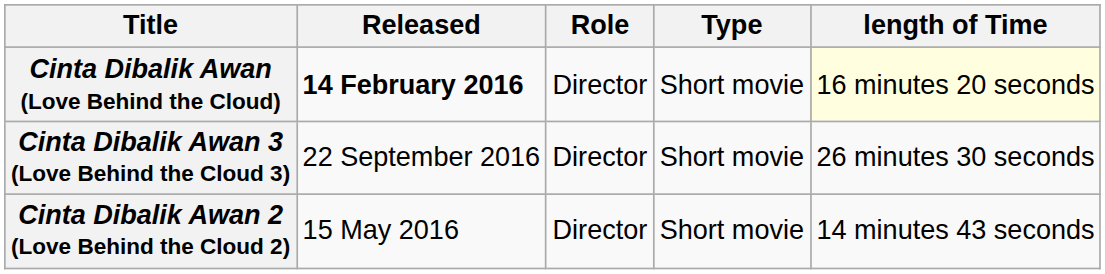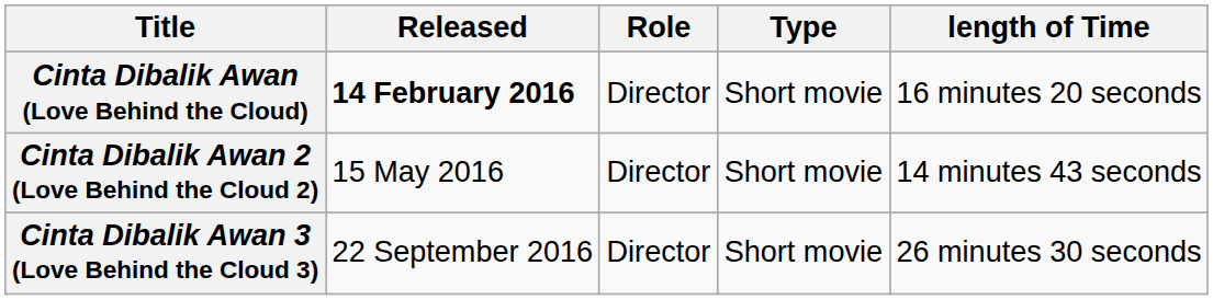 <table class="wikitable sortable plainrowheaders">
 <tr>
 <th scope="col">Title</th>
 <th scope="col">Released</th>
 <th scope="col">Role</th>
 <th scope="col" class="unsortable">Type</th>
 <th scope="col" class="unsortable">length of Time</th>
 </tr>
 <tr>
 <th scope="row"><em>Cinta Dibalik Awan</em><br><small>(Love Behind the Cloud)</small></th>
 <td><strong>14 February 2016</strong></td>
 <td>Director</td>
 <td>Short movie</td>
-<td align="center" style="background: lightyellow;">16 minutes 20 seconds</td>
+<td align="center">16 minutes 20 seconds</td>
+</tr>
+<tr>
+<th scope="row"><em>Cinta Dibalik Awan 2</em><br><small>(Love Behind the Cloud 2)</small></th>
+<td>15 May 2016</td>
+<td>Director</td>
+<td>Short movie</td>
+<td align="center">14 minutes 43 seconds</td>
 </tr>
 <tr>
 <th scope="row"><em>Cinta Dibalik Awan 3</em><br><small>(Love Behind the Cloud 3)</small></th>
 <td>22 September 2016</td>
 <td>Director</td>
 <td>Short movie</td>
 <td align="center">26 minutes 30 seconds</td>
 </tr>
-<tr>
-<th scope="row"><em>Cinta Dibalik Awan 2</em><br><small>(Love Behind the Cloud 2)</small></th>
-<td>15 May 2016</td>
-<td>Director</td>
-<td>Short movie</td>
-<td align="center">14 minutes 43 seconds</td>
-</tr>
 </table>
